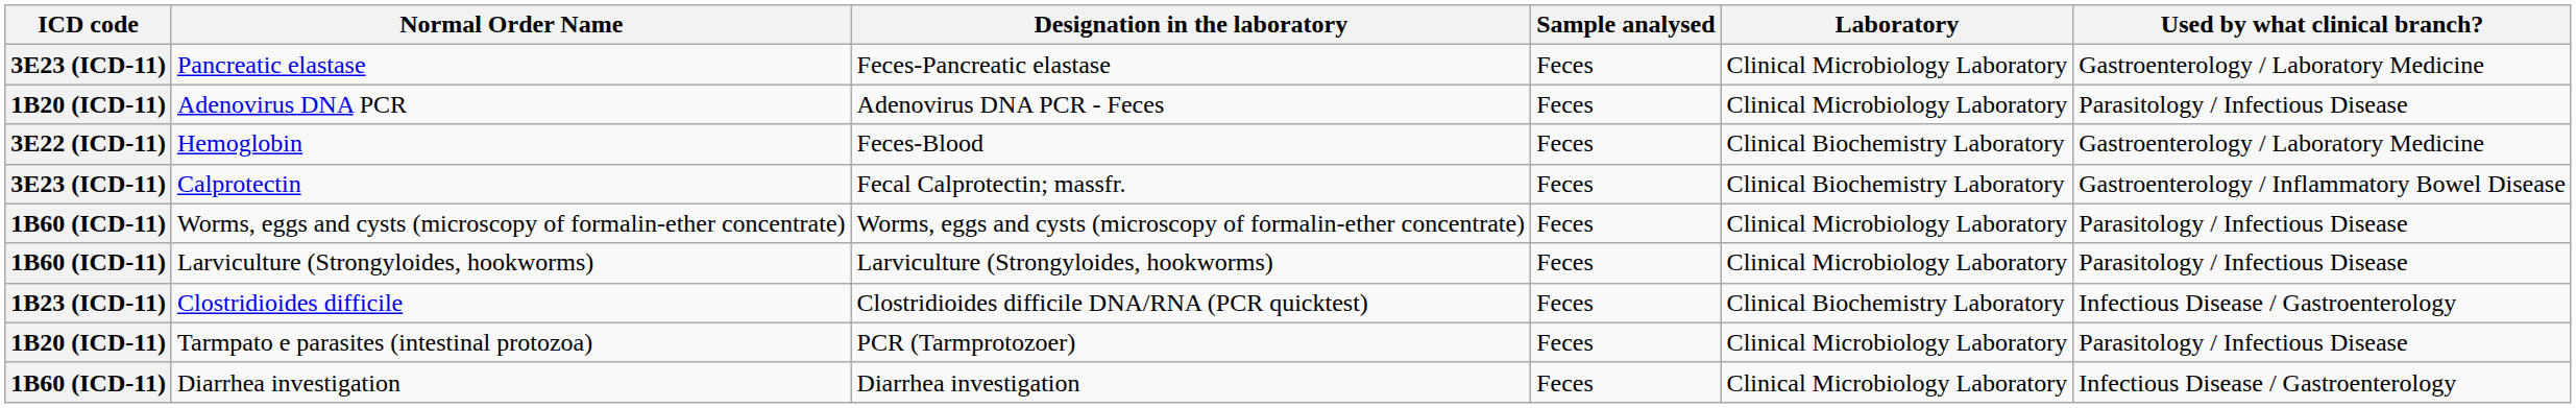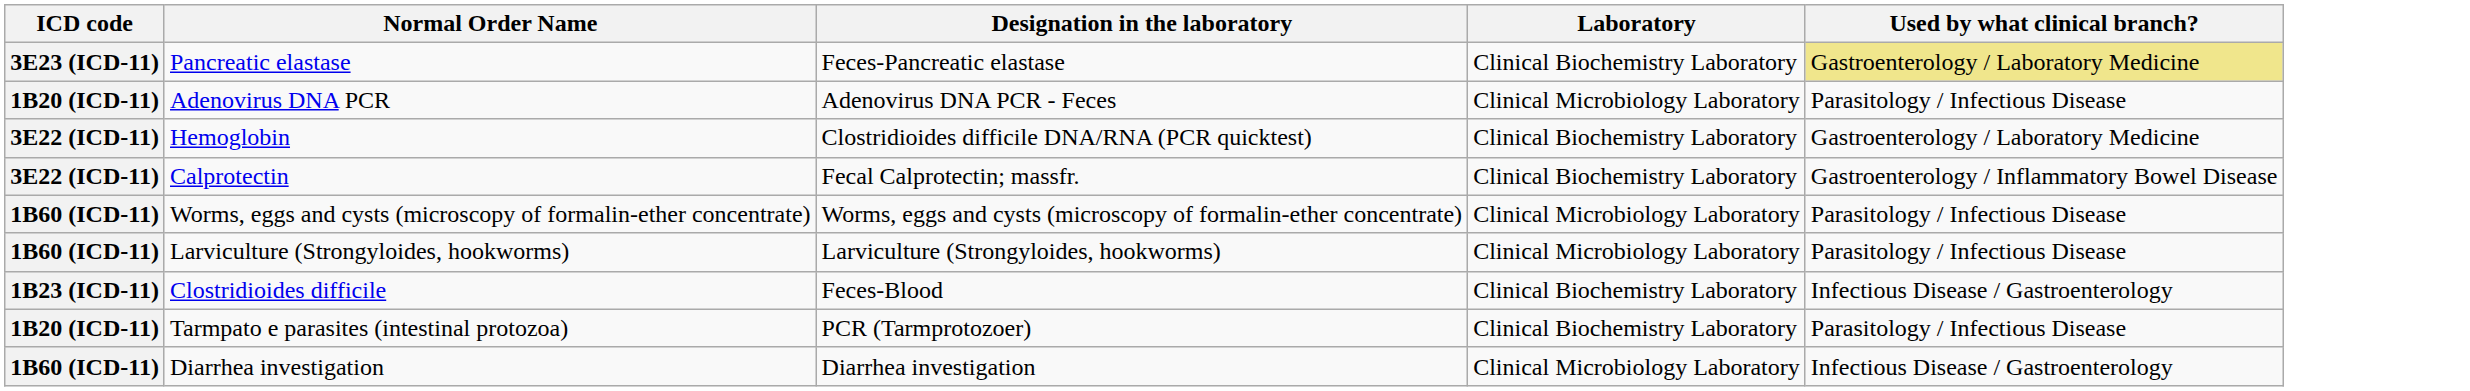 <table class="wikitable sortable static-row-numbers sticky-header sort-under mw-datatable plainrowheaders">
 <tr>
 <th scope="col">ICD code</th>
 <th scope="col">Normal Order Name</th>
 <th scope="col">Designation in the laboratory</th>
-<th scope="col">Sample analysed</th>
 <th scope="col">Laboratory</th>
 <th scope="col">Used by what clinical branch?</th>
 </tr>
 <tr style="vertical-align: top;">
 <th scope="row">3E23 (ICD-11)</th>
 <td><a href='#'>Pancreatic elastase</a></td>
 <td>Feces-Pancreatic elastase</td>
-<td>Feces</td>
-<td>Clinical Microbiology Laboratory</td>
-<td>Gastroenterology / Laboratory Medicine</td>
+<td>Clinical Biochemistry Laboratory</td>
+<td style="background: khaki;">Gastroenterology / Laboratory Medicine</td>
 </tr>
 <tr style="vertical-align: top;">
 <th scope="row">1B20 (ICD-11)</th>
 <td><a href='#'>Adenovirus DNA</a> PCR</td>
 <td>Adenovirus DNA PCR - Feces</td>
-<td>Feces</td>
 <td>Clinical Microbiology Laboratory</td>
 <td>Parasitology / Infectious Disease</td>
 </tr>
 <tr style="vertical-align: top;">
 <th scope="row">3E22 (ICD-11)</th>
 <td><a href='#'>Hemoglobin</a></td>
-<td>Feces-Blood</td>
-<td>Feces</td>
+<td>Clostridioides difficile DNA/RNA (PCR quicktest)</td>
 <td>Clinical Biochemistry Laboratory</td>
 <td>Gastroenterology / Laboratory Medicine</td>
 </tr>
 <tr style="vertical-align: top;">
-<th scope="row">3E23 (ICD-11)</th>
+<th scope="row">3E22 (ICD-11)</th>
 <td><a href='#'>Calprotectin</a></td>
 <td>Fecal Calprotectin; massfr.</td>
-<td>Feces</td>
 <td>Clinical Biochemistry Laboratory</td>
 <td>Gastroenterology / Inflammatory Bowel Disease</td>
 </tr>
 <tr style="vertical-align: top;">
 <th scope="row">1B60 (ICD-11)</th>
 <td>Worms, eggs and cysts (microscopy of formalin-ether concentrate)</td>
 <td>Worms, eggs and cysts (microscopy of formalin-ether concentrate)</td>
-<td>Feces</td>
 <td>Clinical Microbiology Laboratory</td>
 <td>Parasitology / Infectious Disease</td>
 </tr>
 <tr style="vertical-align: top;">
 <th scope="row">1B60 (ICD-11)</th>
 <td>Larviculture (Strongyloides, hookworms)</td>
 <td>Larviculture (Strongyloides, hookworms)</td>
-<td>Feces</td>
 <td>Clinical Microbiology Laboratory</td>
 <td>Parasitology / Infectious Disease</td>
 </tr>
 <tr style="vertical-align: top;">
 <th scope="row">1B23 (ICD-11)</th>
 <td><a href='#'>Clostridioides difficile</a></td>
-<td>Clostridioides difficile DNA/RNA (PCR quicktest)</td>
-<td>Feces</td>
+<td>Feces-Blood</td>
 <td>Clinical Biochemistry Laboratory</td>
 <td>Infectious Disease / Gastroenterology</td>
 </tr>
 <tr style="vertical-align: top;">
 <th scope="row">1B20 (ICD-11)</th>
 <td>Tarmpato e parasites (intestinal protozoa)</td>
 <td>PCR (Tarmprotozoer)</td>
-<td>Feces</td>
-<td>Clinical Microbiology Laboratory</td>
+<td>Clinical Biochemistry Laboratory</td>
 <td>Parasitology / Infectious Disease</td>
 </tr>
 <tr style="vertical-align: top;">
 <th scope="row">1B60 (ICD-11)</th>
 <td>Diarrhea investigation</td>
 <td>Diarrhea investigation</td>
-<td>Feces</td>
 <td>Clinical Microbiology Laboratory</td>
 <td>Infectious Disease / Gastroenterology</td>
 </tr>
 </table>
